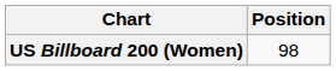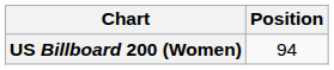 <table class="wikitable plainrowheaders" style="text-align:center">
 <tr>
 <th scope="col">Chart</th>
 <th scope="col">Position</th>
 </tr>
 <tr>
 <th scope="row">US <em>Billboard</em> 200 (Women)</th>
-<td>98</td>
+<td>94</td>
 </tr>
 </table>
